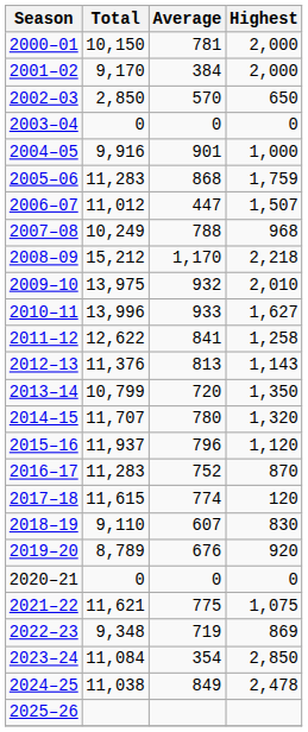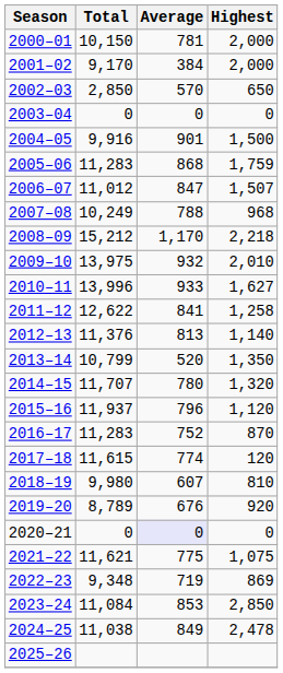 <table class="wikitable sortable">
 <tr>
 <th scope=col>Season</th>
 <th scope=col>Total</th>
 <th scope=col>Average</th>
 <th scope=col>Highest</th>
 </tr>
 <tr>
 <td><a href='#'>2000–01</a></td>
 <td align=right>10,150</td>
 <td align=right>781</td>
 <td align=right>2,000</td>
 </tr>
 <tr>
 <td><a href='#'>2001–02</a></td>
 <td align=right>9,170</td>
 <td align=right>384</td>
 <td align=right>2,000</td>
 </tr>
 <tr>
 <td><a href='#'>2002–03</a></td>
 <td align=right>2,850</td>
 <td align=right>570</td>
 <td align=right>650</td>
 </tr>
 <tr>
 <td><a href='#'>2003–04</a></td>
 <td align=right>0</td>
 <td align=right>0</td>
 <td align=right>0</td>
 </tr>
 <tr>
 <td><a href='#'>2004–05</a></td>
 <td align=right>9,916</td>
 <td align=right>901</td>
-<td align=right>1,000</td>
+<td align=right>1,500</td>
 </tr>
 <tr>
 <td><a href='#'>2005–06</a></td>
 <td align=right>11,283</td>
 <td align=right>868</td>
 <td align=right>1,759</td>
 </tr>
 <tr>
 <td><a href='#'>2006–07</a></td>
 <td align=right>11,012</td>
-<td align=right>447</td>
+<td align=right>847</td>
 <td align=right>1,507</td>
 </tr>
 <tr>
 <td><a href='#'>2007–08</a></td>
 <td align=right>10,249</td>
 <td align=right>788</td>
 <td align=right>968</td>
 </tr>
 <tr>
 <td><a href='#'>2008–09</a></td>
 <td align=right>15,212</td>
 <td align=right>1,170</td>
 <td align=right>2,218</td>
 </tr>
 <tr>
 <td><a href='#'>2009–10</a></td>
 <td align=right>13,975</td>
 <td align=right>932</td>
 <td align=right>2,010</td>
 </tr>
 <tr>
 <td><a href='#'>2010–11</a></td>
 <td align=right>13,996</td>
 <td align=right>933</td>
 <td align=right>1,627</td>
 </tr>
 <tr>
 <td><a href='#'>2011–12</a></td>
 <td align=right>12,622</td>
 <td align=right>841</td>
 <td align=right>1,258</td>
 </tr>
 <tr>
 <td><a href='#'>2012–13</a></td>
 <td align=right>11,376</td>
 <td align=right>813</td>
-<td align=right>1,143</td>
+<td align=right>1,140</td>
 </tr>
 <tr>
 <td><a href='#'>2013–14</a></td>
 <td align=right>10,799</td>
-<td align=right>720</td>
+<td align=right>520</td>
 <td align=right>1,350</td>
 </tr>
 <tr>
 <td><a href='#'>2014–15</a></td>
 <td align=right>11,707</td>
 <td align=right>780</td>
 <td align=right>1,320</td>
 </tr>
 <tr>
 <td><a href='#'>2015–16</a></td>
 <td align=right>11,937</td>
 <td align=right>796</td>
 <td align=right>1,120</td>
 </tr>
 <tr>
 <td><a href='#'>2016–17</a></td>
 <td align=right>11,283</td>
 <td align=right>752</td>
 <td align=right>870</td>
 </tr>
 <tr>
 <td><a href='#'>2017–18</a></td>
 <td align=right>11,615</td>
 <td align=right>774</td>
 <td align=right>120</td>
 </tr>
 <tr>
 <td><a href='#'>2018–19</a></td>
-<td align=right>9,110</td>
+<td align=right>9,980</td>
 <td align=right>607</td>
-<td align=right>830</td>
+<td align=right>810</td>
 </tr>
 <tr>
 <td><a href='#'>2019–20</a></td>
 <td align=right>8,789</td>
 <td align=right>676</td>
 <td align=right>920</td>
 </tr>
 <tr>
 <td>2020–21</td>
 <td align=right>0</td>
-<td align=right>0</td>
+<td align=right style="background: lavender;">0</td>
 <td align=right>0</td>
 </tr>
 <tr>
 <td><a href='#'>2021–22</a></td>
 <td align=right>11,621</td>
 <td align=right>775</td>
 <td align=right>1,075</td>
 </tr>
 <tr>
 <td><a href='#'>2022–23</a></td>
 <td align=right>9,348</td>
 <td align=right>719</td>
 <td align=right>869</td>
 </tr>
 <tr>
 <td><a href='#'>2023–24</a></td>
 <td align=right>11,084</td>
-<td align=right>354</td>
+<td align=right>853</td>
 <td align=right>2,850</td>
 </tr>
 <tr>
 <td><a href='#'>2024–25</a></td>
 <td align=right>11,038</td>
 <td align=right>849</td>
 <td align=right>2,478</td>
 </tr>
 <tr>
 <td><a href='#'>2025–26</a></td>
 <td align=right></td>
 <td align=right></td>
 <td align=right></td>
 </tr>
 <tr>
 </tr>
 </table>
